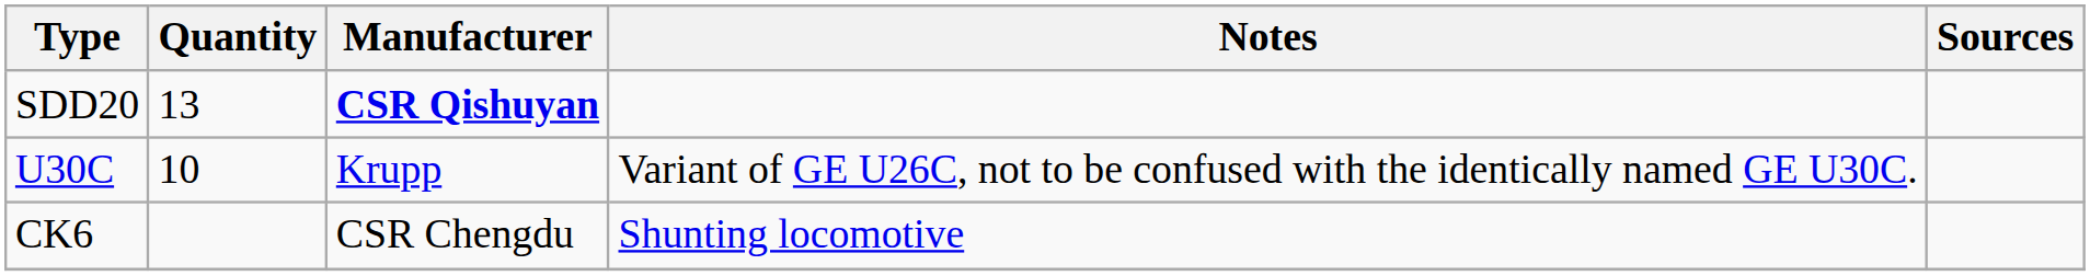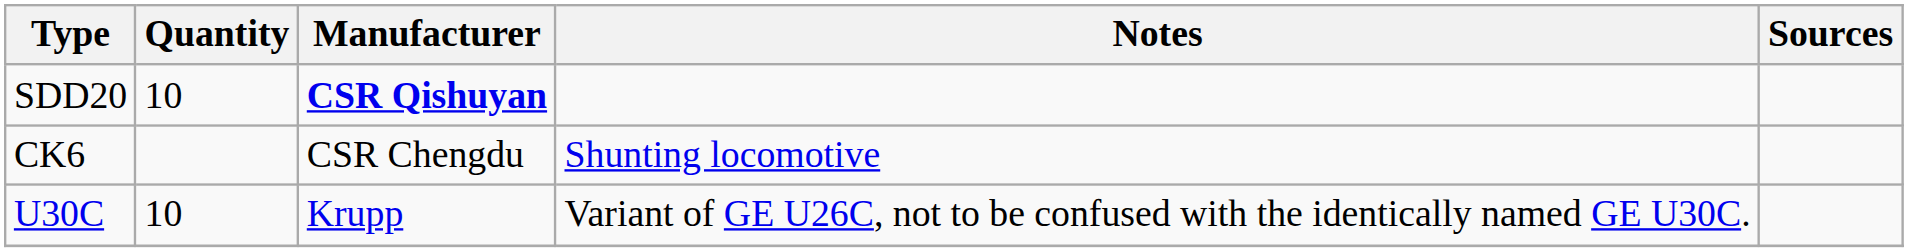 <table class="wikitable">
 <tr>
 <th>Type</th>
 <th>Quantity</th>
 <th>Manufacturer</th>
 <th>Notes</th>
 <th>Sources</th>
 </tr>
 <tr>
 <td>SDD20</td>
-<td>13</td>
+<td>10</td>
 <td><strong><a href='#'>CSR Qishuyan</a></strong></td>
 <td></td>
+<td></td>
+</tr>
+<tr>
+<td>CK6</td>
+<td></td>
+<td>CSR Chengdu</td>
+<td><a href='#'>Shunting locomotive</a></td>
 <td></td>
 </tr>
 <tr>
 <td><a href='#'>U30C</a></td>
 <td>10</td>
 <td><a href='#'>Krupp</a></td>
 <td>Variant of <a href='#'>GE U26C</a>, not to be confused with the identically named <a href='#'>GE U30C</a>.</td>
 <td></td>
 </tr>
 <tr>
-<td>CK6</td>
-<td></td>
-<td>CSR Chengdu</td>
-<td><a href='#'>Shunting locomotive</a></td>
-<td></td>
-</tr>
-<tr>
 </tr>
 </table>
